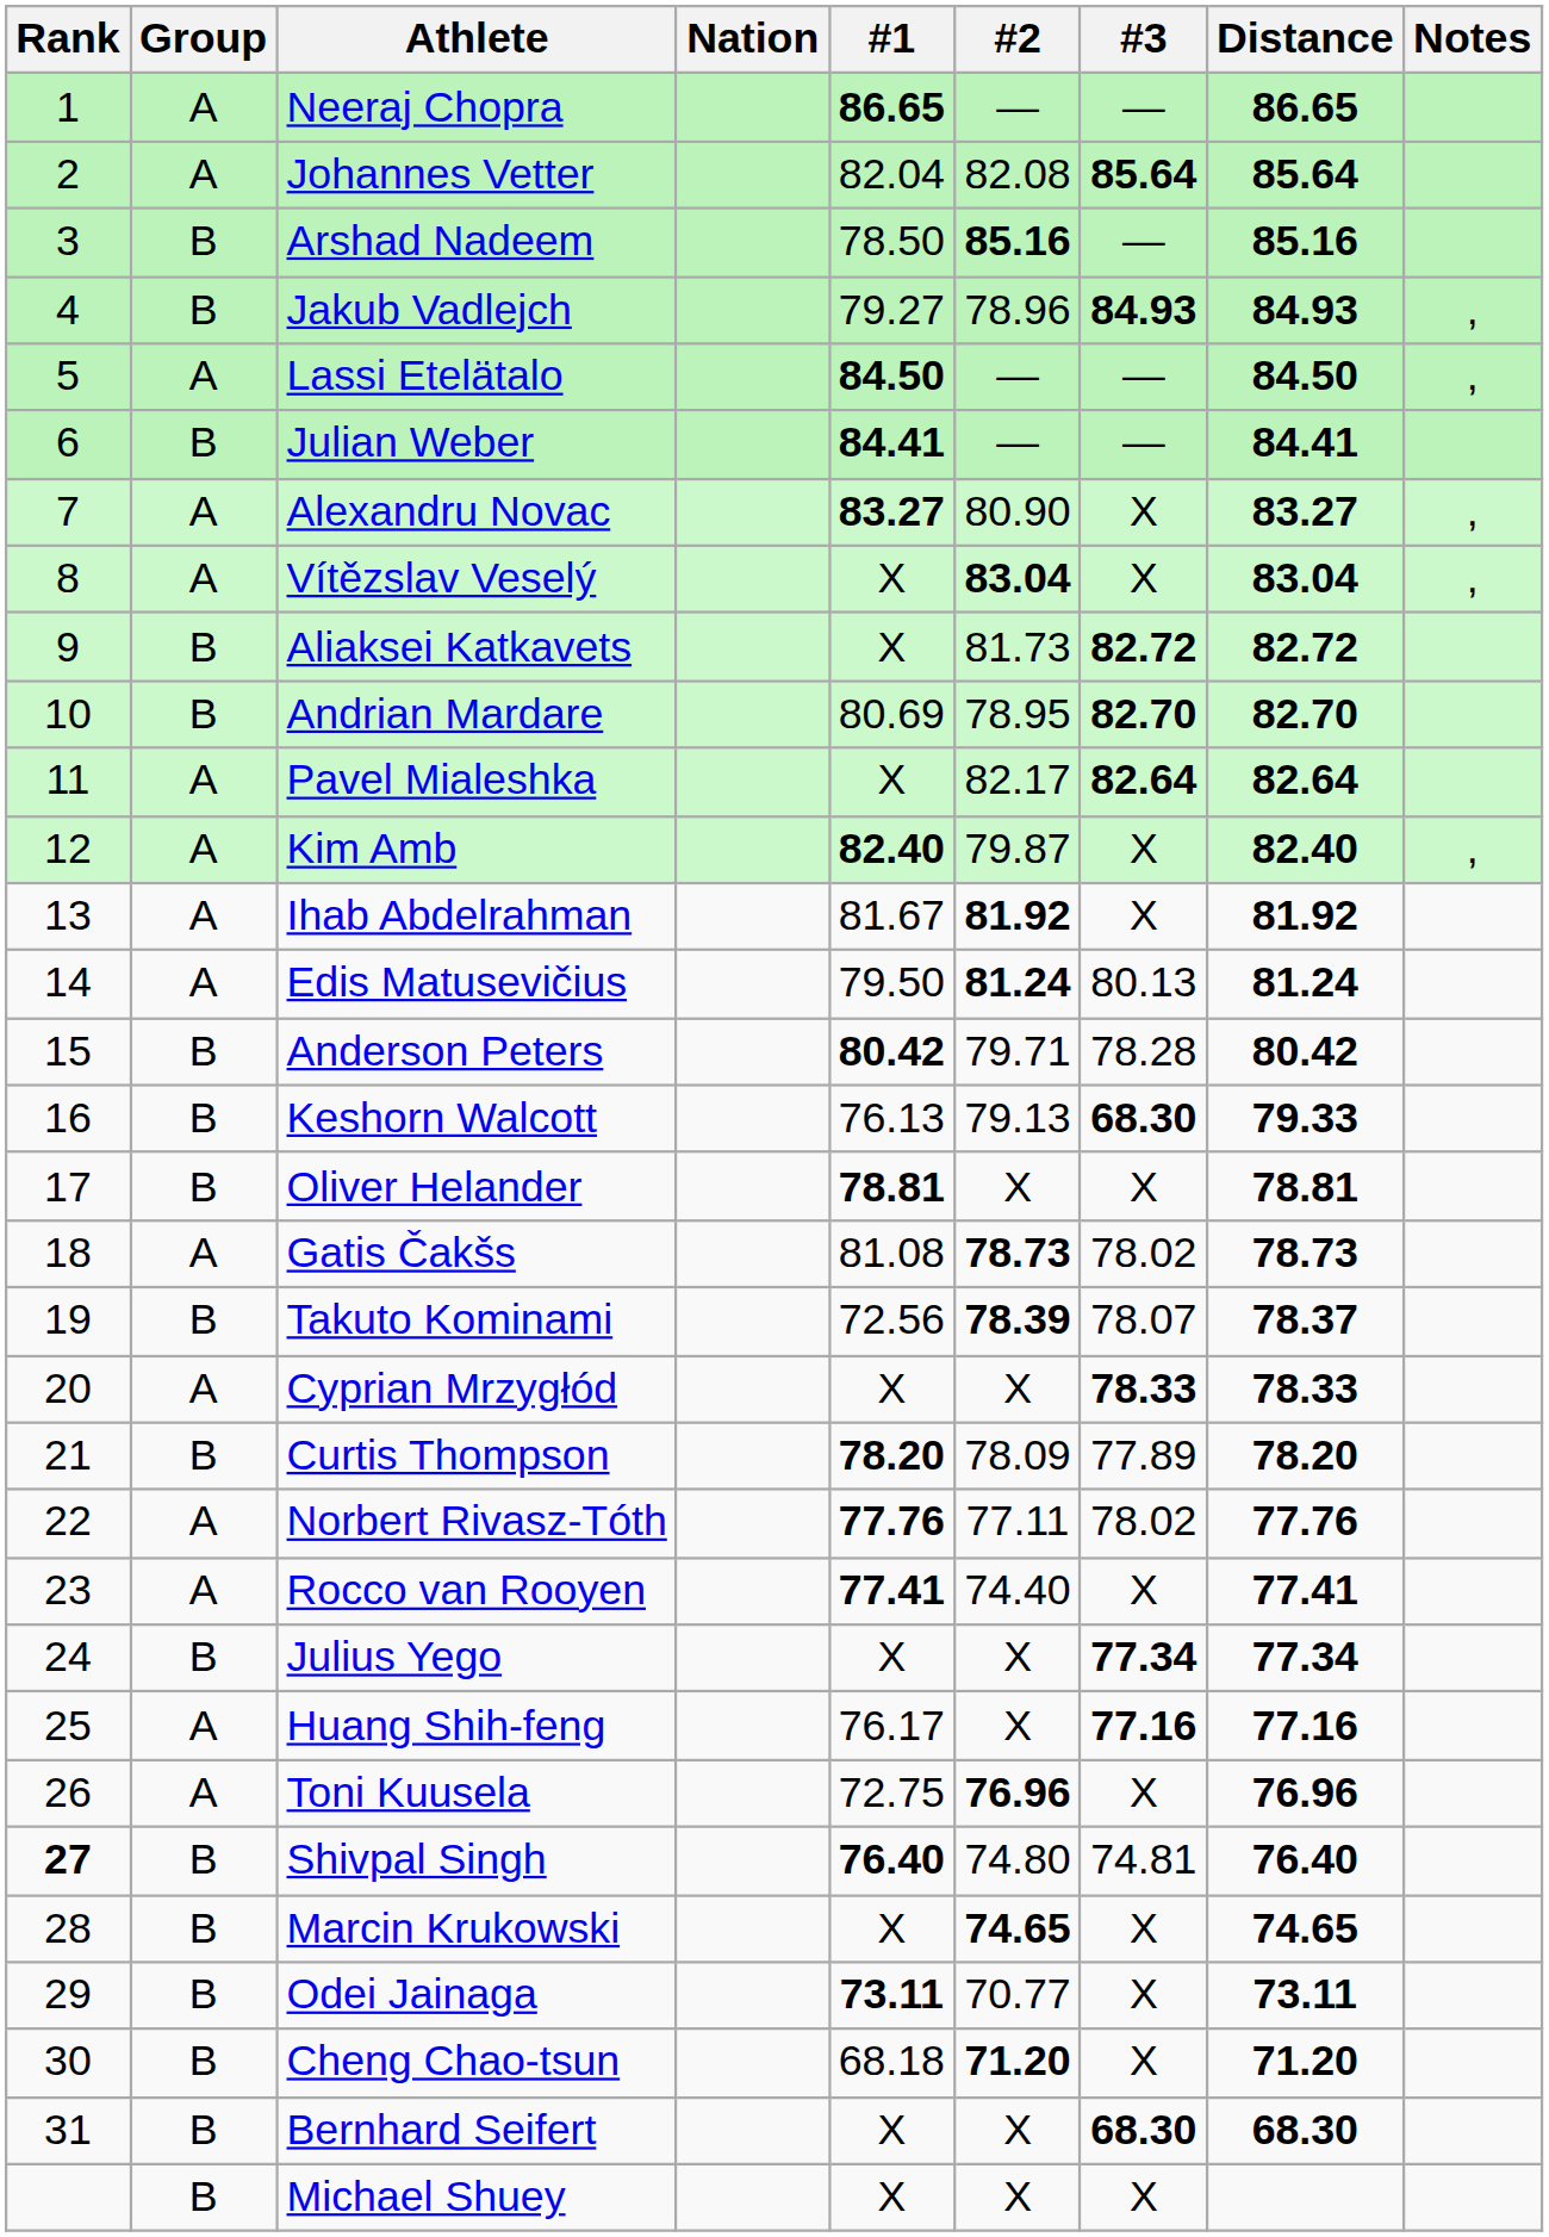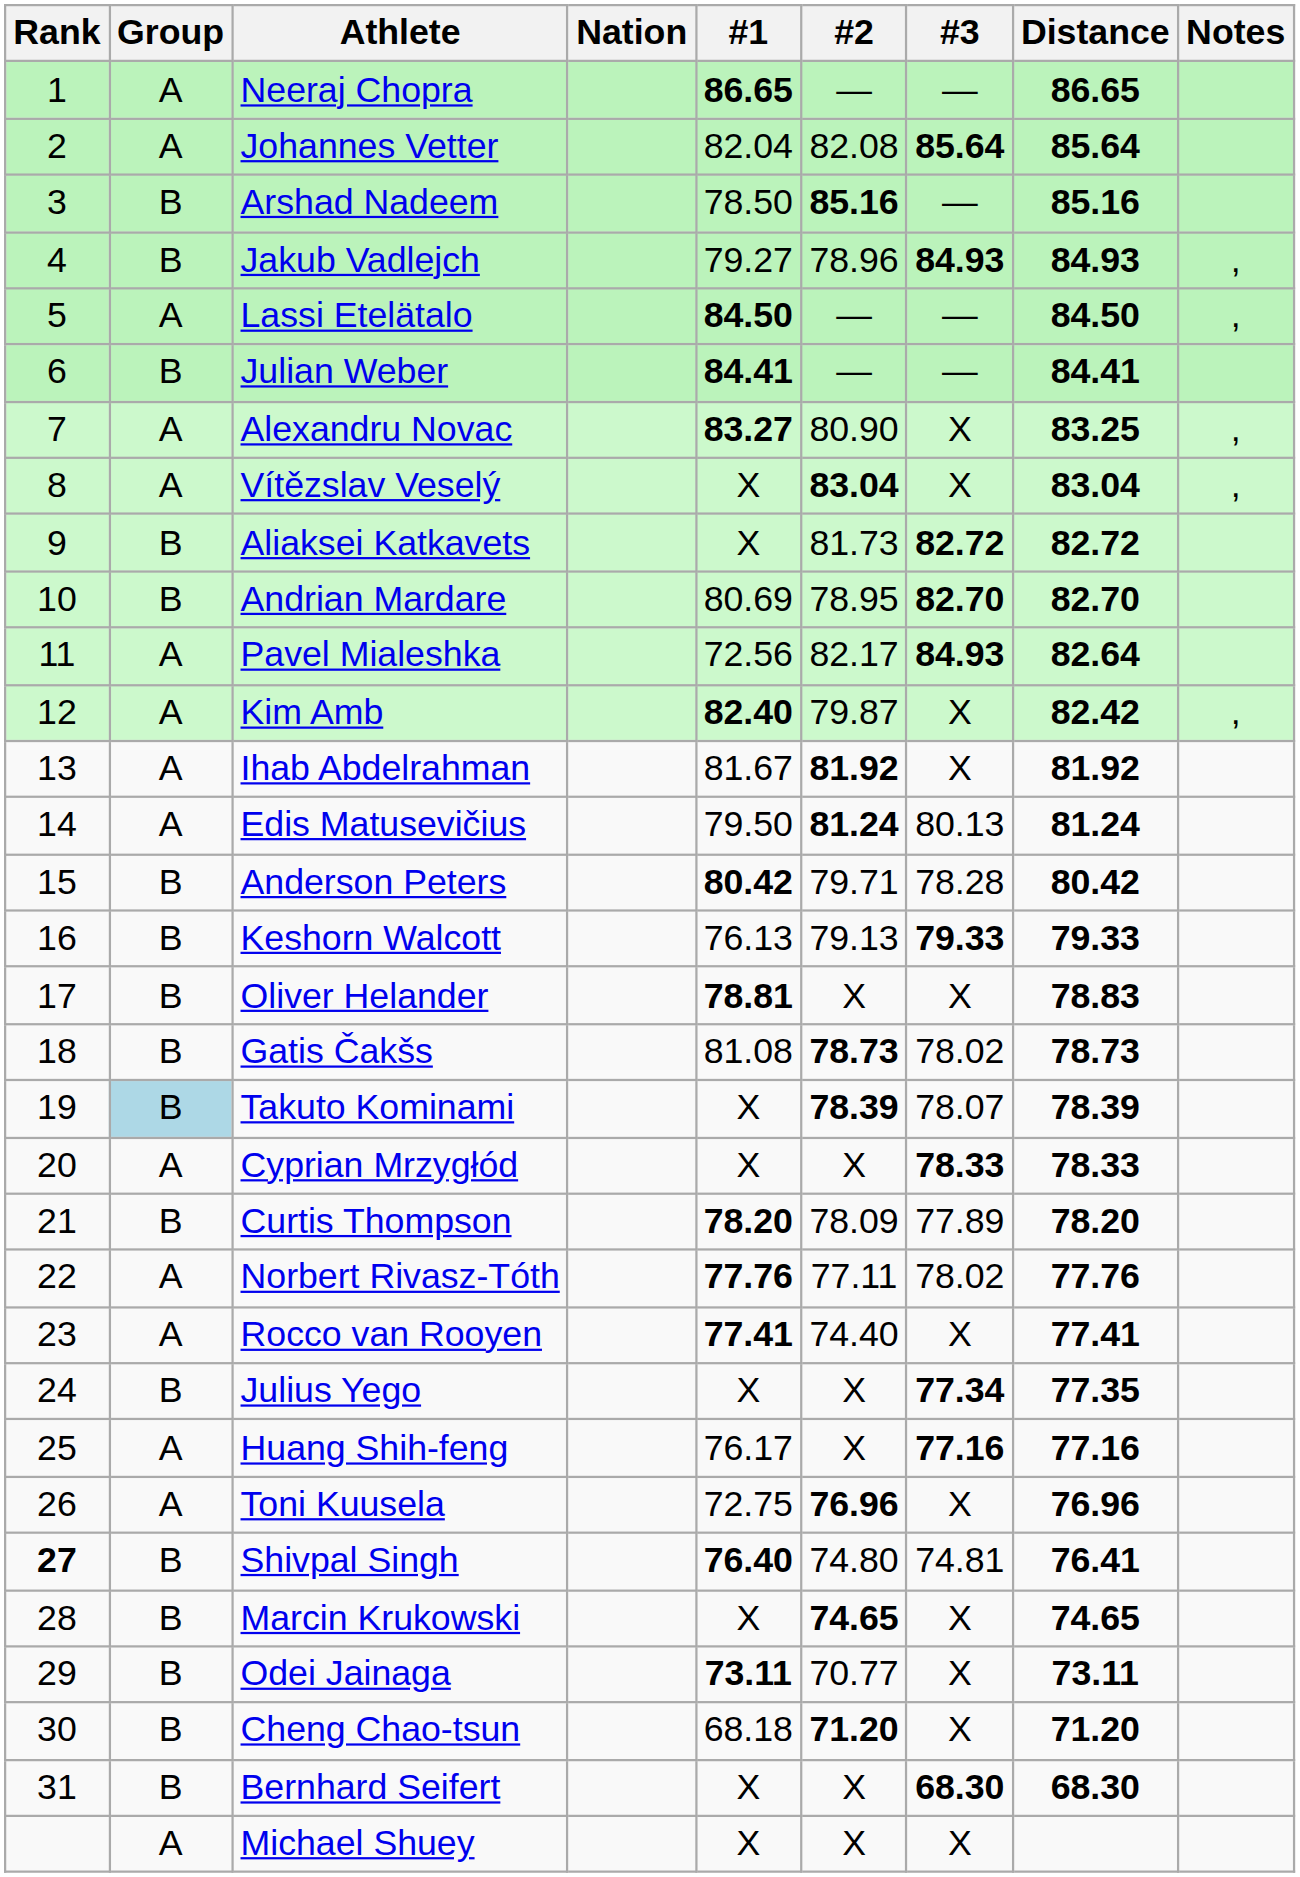 <table class="wikitable sortable" style="text-align:center">
 <tr>
 <th>Rank</th>
 <th>Group</th>
 <th>Athlete</th>
 <th>Nation</th>
 <th>#1</th>
 <th>#2</th>
 <th>#3</th>
 <th>Distance</th>
 <th>Notes</th>
 </tr>
 <tr bgcolor="#bbf3bb">
 <td>1</td>
 <td>A</td>
 <td align="left"><a href='#'>Neeraj Chopra</a></td>
 <td align="left"></td>
 <td><strong>86.65</strong></td>
 <td>—</td>
 <td>—</td>
 <td><strong>86.65</strong></td>
 <td></td>
 </tr>
 <tr bgcolor="#bbf3bb">
 <td>2</td>
 <td>A</td>
 <td align="left"><a href='#'>Johannes Vetter</a></td>
 <td align="left"></td>
 <td>82.04</td>
 <td>82.08</td>
 <td><strong>85.64</strong></td>
 <td><strong>85.64</strong></td>
 <td></td>
 </tr>
 <tr bgcolor="#bbf3bb">
 <td>3</td>
 <td>B</td>
 <td align="left"><a href='#'>Arshad Nadeem</a></td>
 <td align="left"></td>
 <td>78.50</td>
 <td><strong>85.16</strong></td>
 <td>—</td>
 <td><strong>85.16</strong></td>
 <td></td>
 </tr>
 <tr bgcolor="#bbf3bb">
 <td>4</td>
 <td>B</td>
 <td align="left"><a href='#'>Jakub Vadlejch</a></td>
 <td align="left"></td>
 <td>79.27</td>
 <td>78.96</td>
 <td><strong>84.93</strong></td>
 <td><strong>84.93</strong></td>
 <td>, </td>
 </tr>
 <tr bgcolor="#bbf3bb">
 <td>5</td>
 <td>A</td>
 <td align="left"><a href='#'>Lassi Etelätalo</a></td>
 <td align="left"></td>
 <td><strong>84.50</strong></td>
 <td>—</td>
 <td>—</td>
 <td><strong>84.50</strong></td>
 <td>, </td>
 </tr>
 <tr bgcolor="#bbf3bb">
 <td>6</td>
 <td>B</td>
 <td align="left"><a href='#'>Julian Weber</a></td>
 <td align="left"></td>
 <td><strong>84.41</strong></td>
 <td>—</td>
 <td>—</td>
 <td><strong>84.41</strong></td>
 <td></td>
 </tr>
 <tr bgcolor=ccf9cc>
 <td>7</td>
 <td>A</td>
 <td align="left"><a href='#'>Alexandru Novac</a></td>
 <td align="left"></td>
 <td><strong>83.27</strong></td>
 <td>80.90</td>
 <td data-sort-value=1.00>X</td>
-<td><strong>83.27</strong></td>
+<td><strong>83.25</strong></td>
 <td>, </td>
 </tr>
 <tr bgcolor=ccf9cc>
 <td>8</td>
 <td>A</td>
 <td align="left"><a href='#'>Vítězslav Veselý</a></td>
 <td align="left"></td>
 <td data-sort-value=1.00>X</td>
 <td><strong>83.04</strong></td>
 <td data-sort-value=1.00>X</td>
 <td><strong>83.04</strong></td>
 <td>, </td>
 </tr>
 <tr bgcolor=ccf9cc>
 <td>9</td>
 <td>B</td>
 <td align="left"><a href='#'>Aliaksei Katkavets</a></td>
 <td align="left"></td>
 <td data-sort-value=1.00>X</td>
 <td>81.73</td>
 <td><strong>82.72</strong></td>
 <td><strong>82.72</strong></td>
 <td></td>
 </tr>
 <tr bgcolor=ccf9cc>
 <td>10</td>
 <td>B</td>
 <td align="left"><a href='#'>Andrian Mardare</a></td>
 <td align="left"></td>
 <td>80.69</td>
 <td>78.95</td>
 <td><strong>82.70</strong></td>
 <td><strong>82.70</strong></td>
 <td></td>
 </tr>
 <tr bgcolor=ccf9cc>
 <td>11</td>
 <td>A</td>
 <td align="left"><a href='#'>Pavel Mialeshka</a></td>
 <td align="left"></td>
-<td data-sort-value=1.00>X</td>
+<td>72.56</td>
 <td>82.17</td>
-<td><strong>82.64</strong></td>
+<td><strong>84.93</strong></td>
 <td><strong>82.64</strong></td>
 <td></td>
 </tr>
 <tr bgcolor=ccf9cc>
 <td>12</td>
 <td>A</td>
 <td align="left"><a href='#'>Kim Amb</a></td>
 <td align="left"></td>
 <td><strong>82.40</strong></td>
 <td>79.87</td>
 <td data-sort-value=1.00>X</td>
-<td><strong>82.40</strong></td>
+<td><strong>82.42</strong></td>
 <td>, </td>
 </tr>
 <tr>
 <td>13</td>
 <td>A</td>
 <td align="left"><a href='#'>Ihab Abdelrahman</a></td>
 <td align="left"></td>
 <td>81.67</td>
 <td><strong>81.92</strong></td>
 <td data-sort-value=1.00>X</td>
 <td><strong>81.92</strong></td>
 <td></td>
 </tr>
 <tr>
 <td>14</td>
 <td>A</td>
 <td align="left"><a href='#'>Edis Matusevičius</a></td>
 <td align="left"></td>
 <td>79.50</td>
 <td><strong>81.24</strong></td>
 <td>80.13</td>
 <td><strong>81.24</strong></td>
 <td></td>
 </tr>
 <tr>
 <td>15</td>
 <td>B</td>
 <td align="left"><a href='#'>Anderson Peters</a></td>
 <td align="left"></td>
 <td><strong>80.42</strong></td>
 <td>79.71</td>
 <td>78.28</td>
 <td><strong>80.42</strong></td>
 <td></td>
 </tr>
 <tr>
 <td>16</td>
 <td>B</td>
 <td align="left"><a href='#'>Keshorn Walcott</a></td>
 <td align="left"></td>
 <td>76.13</td>
 <td>79.13</td>
-<td><strong>68.30</strong></td>
+<td><strong>79.33</strong></td>
 <td><strong>79.33</strong></td>
 <td></td>
 </tr>
 <tr>
 <td>17</td>
 <td>B</td>
 <td align="left"><a href='#'>Oliver Helander</a></td>
 <td align="left"></td>
 <td><strong>78.81</strong></td>
 <td data-sort-value=1.00>X</td>
 <td data-sort-value=1.00>X</td>
-<td><strong>78.81</strong></td>
+<td><strong>78.83</strong></td>
 <td></td>
 </tr>
 <tr>
 <td>18</td>
-<td>A</td>
+<td>B</td>
 <td align="left"><a href='#'>Gatis Čakšs</a></td>
 <td align="left"></td>
 <td>81.08</td>
 <td><strong>78.73</strong></td>
 <td>78.02</td>
 <td><strong>78.73</strong></td>
 <td></td>
 </tr>
 <tr>
 <td>19</td>
-<td>B</td>
+<td style="background: lightblue;">B</td>
 <td align="left"><a href='#'>Takuto Kominami</a></td>
 <td align="left"></td>
-<td>72.56</td>
+<td data-sort-value=1.00>X</td>
 <td><strong>78.39</strong></td>
 <td>78.07</td>
-<td><strong>78.37</strong></td>
+<td><strong>78.39</strong></td>
 <td></td>
 </tr>
 <tr>
 <td>20</td>
 <td>A</td>
 <td align="left"><a href='#'>Cyprian Mrzygłód</a></td>
 <td align="left"></td>
 <td data-sort-value=1.00>X</td>
 <td data-sort-value=1.00>X</td>
 <td><strong>78.33</strong></td>
 <td><strong>78.33</strong></td>
 <td></td>
 </tr>
 <tr>
 <td>21</td>
 <td>B</td>
 <td align="left"><a href='#'>Curtis Thompson</a></td>
 <td align="left"></td>
 <td><strong>78.20</strong></td>
 <td>78.09</td>
 <td>77.89</td>
 <td><strong>78.20</strong></td>
 <td></td>
 </tr>
 <tr>
 <td>22</td>
 <td>A</td>
 <td align="left"><a href='#'>Norbert Rivasz-Tóth</a></td>
 <td align="left"></td>
 <td><strong>77.76</strong></td>
 <td>77.11</td>
 <td>78.02</td>
 <td><strong>77.76</strong></td>
 <td></td>
 </tr>
 <tr>
 <td>23</td>
 <td>A</td>
 <td align="left"><a href='#'>Rocco van Rooyen</a></td>
 <td align="left"></td>
 <td><strong>77.41</strong></td>
 <td>74.40</td>
 <td data-sort-value=1.00>X</td>
 <td><strong>77.41</strong></td>
 <td></td>
 </tr>
 <tr>
 <td>24</td>
 <td>B</td>
 <td align="left"><a href='#'>Julius Yego</a></td>
 <td align="left"></td>
 <td data-sort-value=1.00>X</td>
 <td data-sort-value=1.00>X</td>
 <td><strong>77.34</strong></td>
-<td><strong>77.34</strong></td>
+<td><strong>77.35</strong></td>
 <td></td>
 </tr>
 <tr>
 <td>25</td>
 <td>A</td>
 <td align="left"><a href='#'>Huang Shih-feng</a></td>
 <td align="left"></td>
 <td>76.17</td>
 <td data-sort-value=1.00>X</td>
 <td><strong>77.16</strong></td>
 <td><strong>77.16</strong></td>
 <td></td>
 </tr>
 <tr>
 <td>26</td>
 <td>A</td>
 <td align="left"><a href='#'>Toni Kuusela</a></td>
 <td align="left"></td>
 <td>72.75</td>
 <td><strong>76.96</strong></td>
 <td data-sort-value=1.00>X</td>
 <td><strong>76.96</strong></td>
 <td></td>
 </tr>
 <tr>
 <td><strong>27</strong></td>
 <td>B</td>
 <td align="left"><a href='#'>Shivpal Singh</a></td>
 <td align="left"></td>
 <td><strong>76.40</strong></td>
 <td>74.80</td>
 <td>74.81</td>
-<td><strong>76.40</strong></td>
+<td><strong>76.41</strong></td>
 <td></td>
 </tr>
 <tr>
 <td>28</td>
 <td>B</td>
 <td align="left"><a href='#'>Marcin Krukowski</a></td>
 <td align="left"></td>
 <td data-sort-value=1.00>X</td>
 <td><strong>74.65</strong></td>
 <td data-sort-value=1.00>X</td>
 <td><strong>74.65</strong></td>
 <td></td>
 </tr>
 <tr>
 <td>29</td>
 <td>B</td>
 <td align="left"><a href='#'>Odei Jainaga</a></td>
 <td align="left"></td>
 <td><strong>73.11</strong></td>
 <td>70.77</td>
 <td data-sort-value=1.00>X</td>
 <td><strong>73.11</strong></td>
 <td></td>
 </tr>
 <tr>
 <td>30</td>
 <td>B</td>
 <td align="left"><a href='#'>Cheng Chao-tsun</a></td>
 <td align="left"></td>
 <td>68.18</td>
 <td><strong>71.20</strong></td>
 <td data-sort-value=1.00>X</td>
 <td><strong>71.20</strong></td>
 <td></td>
 </tr>
 <tr>
 <td>31</td>
 <td>B</td>
 <td align="left"><a href='#'>Bernhard Seifert</a></td>
 <td align="left"></td>
 <td data-sort-value=1.00>X</td>
 <td data-sort-value=1.00>X</td>
 <td><strong>68.30</strong></td>
 <td><strong>68.30</strong></td>
 <td></td>
 </tr>
 <tr>
 <td></td>
-<td>B</td>
+<td>A</td>
 <td align="left"><a href='#'>Michael Shuey</a></td>
 <td align="left"></td>
 <td data-sort-value=1.00>X</td>
 <td data-sort-value=1.00>X</td>
 <td data-sort-value=1.00>X</td>
 <td></td>
 <td></td>
 </tr>
 </table>
